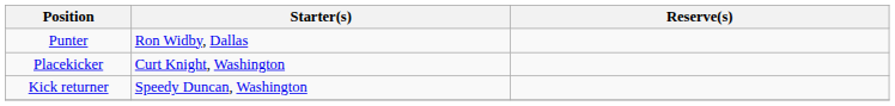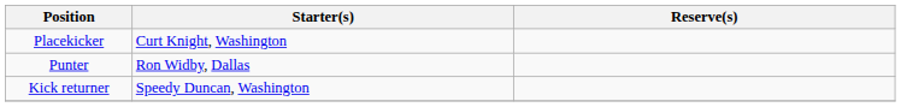 <table class="wikitable" width=75%>
 <tr>
 <th width=10%>Position</th>
 <th width=30%>Starter(s)</th>
 <th width=30%>Reserve(s)</th>
 </tr>
 <tr>
-<td align=center><a href='#'>Punter</a></td>
-<td> <a href='#'>Ron Widby</a>, <a href='#'>Dallas</a></td>
+<td align=center><a href='#'>Placekicker</a></td>
+<td> <a href='#'>Curt Knight</a>, <a href='#'>Washington</a></td>
 <td></td>
 </tr>
 <tr>
-<td align=center><a href='#'>Placekicker</a></td>
-<td> <a href='#'>Curt Knight</a>, <a href='#'>Washington</a></td>
+<td align=center><a href='#'>Punter</a></td>
+<td> <a href='#'>Ron Widby</a>, <a href='#'>Dallas</a></td>
 <td></td>
 </tr>
 <tr>
 <td align=center><a href='#'>Kick returner</a></td>
 <td> <a href='#'>Speedy Duncan</a>, <a href='#'>Washington</a></td>
 <td></td>
 </tr>
 <tr>
 </tr>
 </table>
